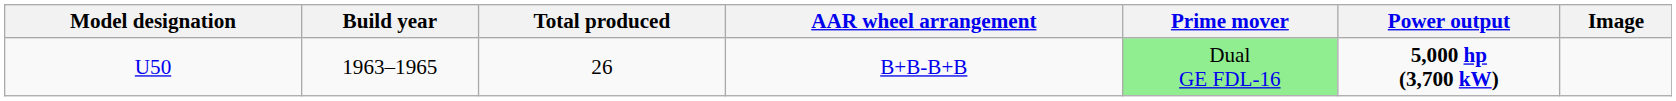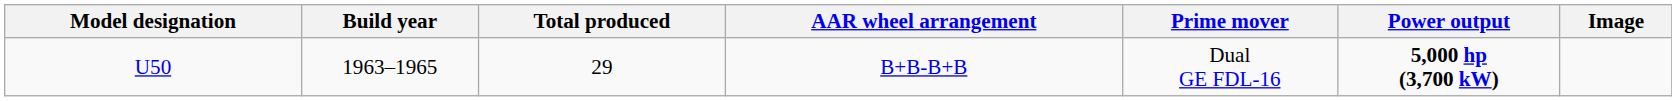 <table class="wikitable sortable" style="width: 100%">
 <tr>
 <th>Model designation</th>
 <th>Build year</th>
 <th>Total produced</th>
 <th class="unsortable"><a href='#'>AAR wheel arrangement</a></th>
 <th><a href='#'>Prime mover</a></th>
 <th><a href='#'>Power output</a></th>
 <th class="unsortable">Image</th>
 </tr>
 <tr align = "center">
 <td><a href='#'>U50</a></td>
 <td>1963–1965</td>
-<td>26</td>
+<td>29</td>
 <td><a href='#'>B+B-B+B</a></td>
-<td style="background: lightgreen;">Dual <br><a href='#'>GE FDL-16</a></td>
+<td>Dual <br><a href='#'>GE FDL-16</a></td>
 <td><strong>5,000 <a href='#'>hp</a><br> (3,700 <a href='#'>kW</a>)</strong></td>
 <td></td>
 </tr>
 </table>
